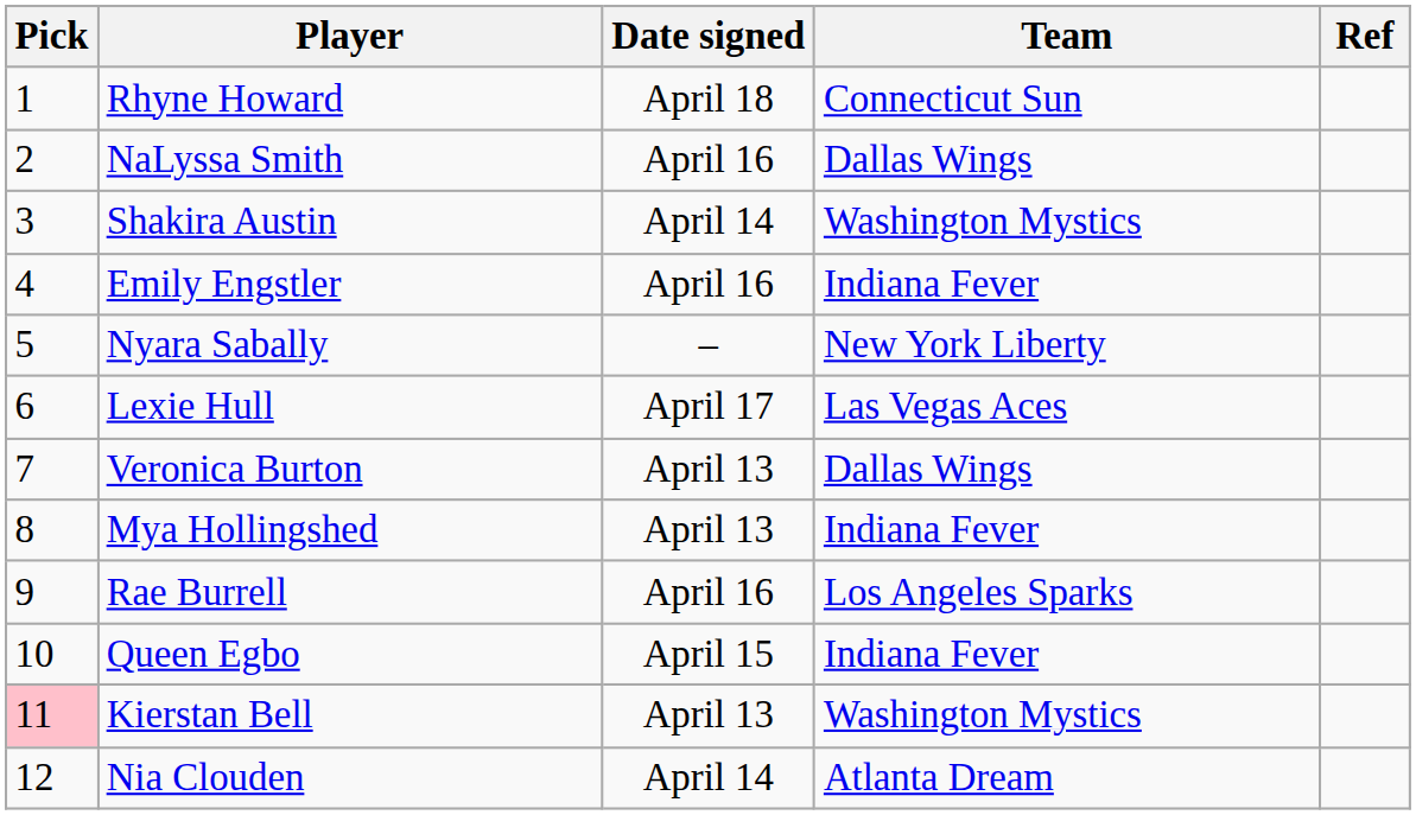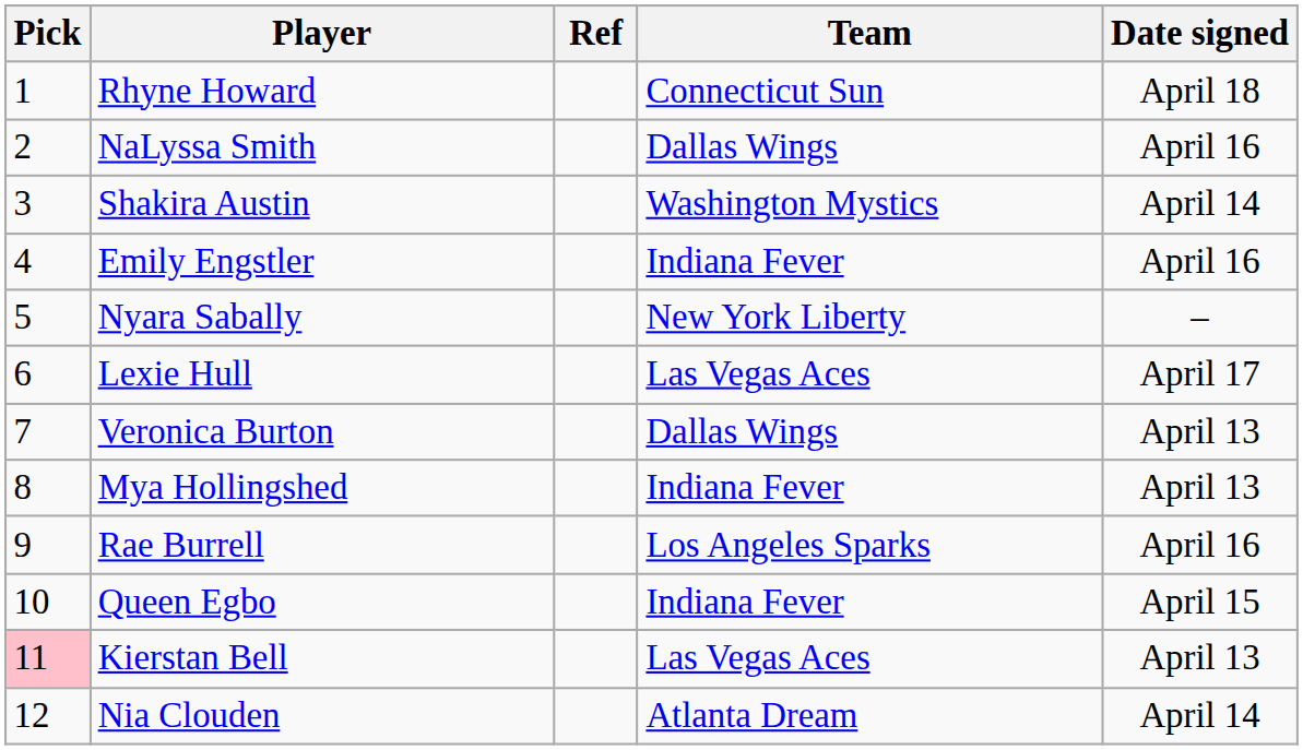 <table class="wikitable">
 <tr>
 <th style="width:30px">Pick</th>
 <th style="width:200px">Player</th>
+<th class="unsortable" style="width:30px">Ref</th>
+<th style="width:200px">Team</th>
 <th style="width:80px">Date signed</th>
-<th style="width:200px">Team</th>
-<th class="unsortable" style="width:30px">Ref</th>
 </tr>
 <tr>
 <td>1</td>
 <td> <a href='#'>Rhyne Howard</a></td>
+<td align="center"></td>
+<td><a href='#'>Connecticut Sun</a></td>
 <td align="center">April 18</td>
-<td><a href='#'>Connecticut Sun</a></td>
-<td align="center"></td>
 </tr>
 <tr>
 <td>2</td>
 <td> <a href='#'>NaLyssa Smith</a></td>
+<td align="center"></td>
+<td><a href='#'>Dallas Wings</a></td>
 <td align="center">April 16</td>
-<td><a href='#'>Dallas Wings</a></td>
-<td align="center"></td>
 </tr>
 <tr>
 <td>3</td>
 <td> <a href='#'>Shakira Austin</a></td>
+<td align="center"></td>
+<td><a href='#'>Washington Mystics</a></td>
 <td align="center">April 14</td>
-<td><a href='#'>Washington Mystics</a></td>
-<td align="center"></td>
 </tr>
 <tr>
 <td>4</td>
 <td> <a href='#'>Emily Engstler</a></td>
+<td align="center"></td>
+<td><a href='#'>Indiana Fever</a></td>
 <td align="center">April 16</td>
-<td><a href='#'>Indiana Fever</a></td>
-<td align="center"></td>
 </tr>
 <tr>
 <td>5</td>
 <td> <a href='#'>Nyara Sabally</a></td>
+<td></td>
+<td><a href='#'>New York Liberty</a></td>
 <td align="center">–</td>
-<td><a href='#'>New York Liberty</a></td>
-<td></td>
 </tr>
 <tr>
 <td>6</td>
 <td> <a href='#'>Lexie Hull</a></td>
+<td align="center"></td>
+<td><a href='#'>Las Vegas Aces</a></td>
 <td align="center">April 17</td>
-<td><a href='#'>Las Vegas Aces</a></td>
-<td align="center"></td>
 </tr>
 <tr>
 <td>7</td>
 <td> <a href='#'>Veronica Burton</a></td>
+<td align="center"></td>
+<td><a href='#'>Dallas Wings</a></td>
 <td align="center">April 13</td>
-<td><a href='#'>Dallas Wings</a></td>
-<td align="center"></td>
 </tr>
 <tr>
 <td>8</td>
 <td> <a href='#'>Mya Hollingshed</a></td>
+<td align="center"></td>
+<td><a href='#'>Indiana Fever</a></td>
 <td align="center">April 13</td>
-<td><a href='#'>Indiana Fever</a></td>
-<td align="center"></td>
 </tr>
 <tr>
 <td>9</td>
 <td> <a href='#'>Rae Burrell</a></td>
+<td align="center"></td>
+<td><a href='#'>Los Angeles Sparks</a></td>
 <td align="center">April 16</td>
-<td><a href='#'>Los Angeles Sparks</a></td>
-<td align="center"></td>
 </tr>
 <tr>
 <td>10</td>
 <td> <a href='#'>Queen Egbo</a></td>
+<td align="center"></td>
+<td><a href='#'>Indiana Fever</a></td>
 <td align="center">April 15</td>
-<td><a href='#'>Indiana Fever</a></td>
-<td align="center"></td>
 </tr>
 <tr>
 <td style="background: pink;">11</td>
 <td> <a href='#'>Kierstan Bell</a></td>
+<td align="center"></td>
+<td><a href='#'>Las Vegas Aces</a></td>
 <td align="center">April 13</td>
-<td><a href='#'>Washington Mystics</a></td>
-<td align="center"></td>
 </tr>
 <tr>
 <td>12</td>
 <td> <a href='#'>Nia Clouden</a></td>
+<td align="center"></td>
+<td><a href='#'>Atlanta Dream</a></td>
 <td align="center">April 14</td>
-<td><a href='#'>Atlanta Dream</a></td>
-<td align="center"></td>
 </tr>
 </table>
